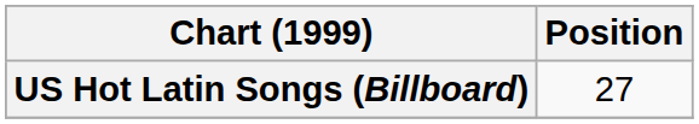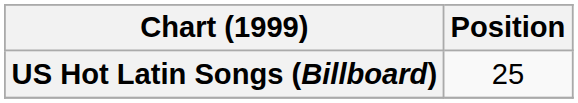 <table class="wikitable plainrowheaders " style="text-align:center;">
 <tr>
 <th scope="col">Chart (1999)</th>
 <th scope="col">Position</th>
 </tr>
 <tr>
 <th scope="row">US Hot Latin Songs (<em>Billboard</em>)</th>
-<td>27</td>
+<td>25</td>
 </tr>
 <tr>
 </tr>
 </table>
